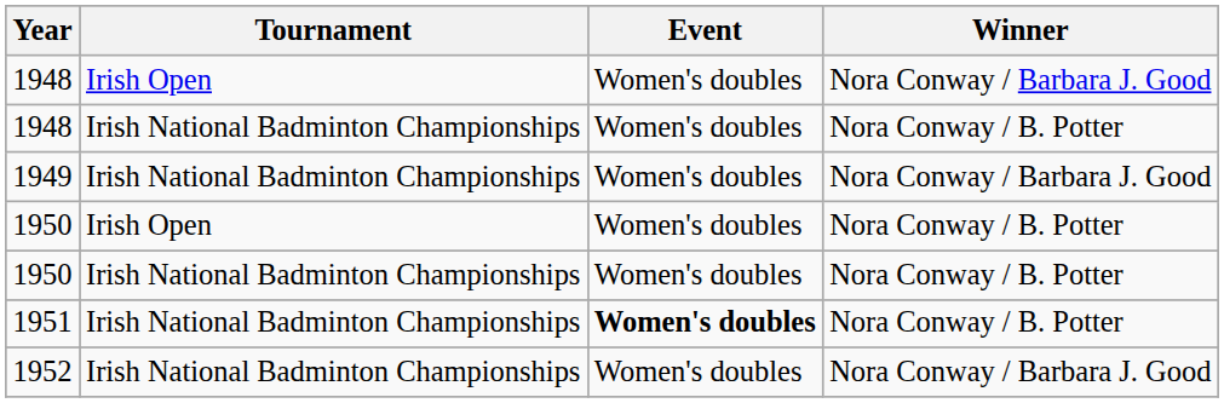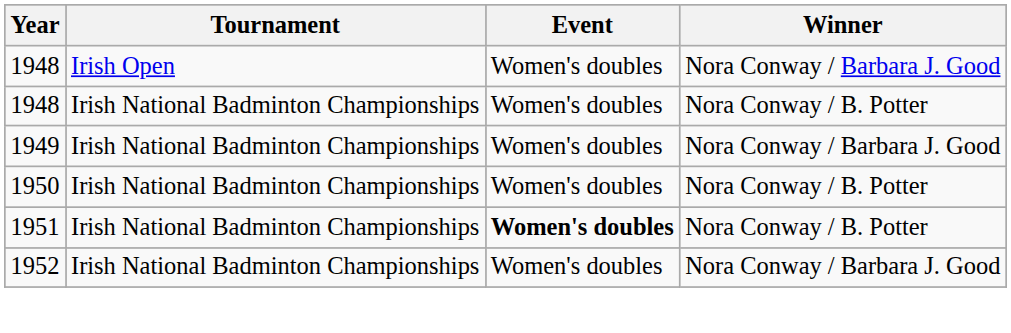 <table class=wikitable style=font-size:90%;>
 <tr>
 <th>Year</th>
 <th>Tournament</th>
 <th>Event</th>
 <th>Winner</th>
 </tr>
 <tr>
 <td>1948</td>
 <td><a href='#'>Irish Open</a></td>
 <td>Women's doubles</td>
 <td>Nora Conway / <a href='#'>Barbara J. Good</a></td>
 </tr>
 <tr>
 <td>1948</td>
 <td>Irish National Badminton Championships</td>
 <td>Women's doubles</td>
 <td>Nora Conway / B. Potter</td>
 </tr>
 <tr>
 <td>1949</td>
 <td>Irish National Badminton Championships</td>
 <td>Women's doubles</td>
 <td>Nora Conway / Barbara J. Good</td>
 </tr>
 <tr>
 <td>1950</td>
-<td>Irish Open</td>
-<td>Women's doubles</td>
-<td>Nora Conway / B. Potter</td>
-</tr>
-<tr>
-<td>1950</td>
 <td>Irish National Badminton Championships</td>
 <td>Women's doubles</td>
 <td>Nora Conway / B. Potter</td>
 </tr>
 <tr>
 <td>1951</td>
 <td>Irish National Badminton Championships</td>
 <td><strong>Women's doubles</strong></td>
 <td>Nora Conway / B. Potter</td>
 </tr>
 <tr>
 <td>1952</td>
 <td>Irish National Badminton Championships</td>
 <td>Women's doubles</td>
 <td>Nora Conway / Barbara J. Good</td>
 </tr>
 </table>
